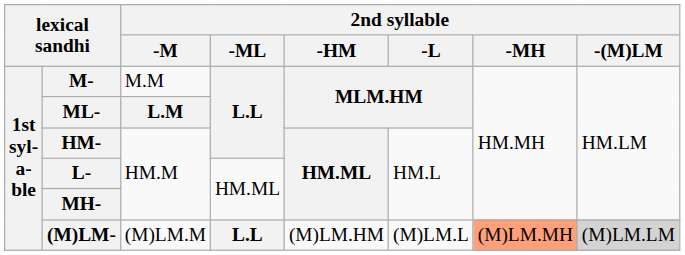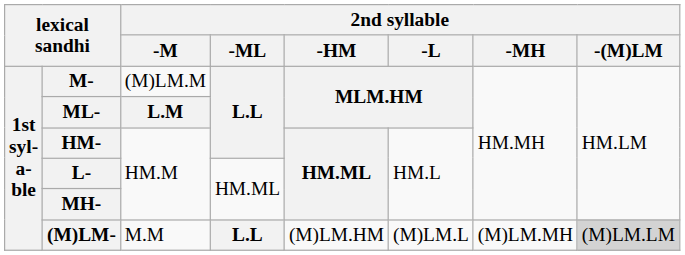 <table class="wikitable">
 <tr>
 <th colspan="2" rowspan="2">lexical<br>sandhi</th>
 <th colspan="6">2nd syllable</th>
 </tr>
 <tr>
 <th>-M</th>
 <th>-ML</th>
 <th>-HM</th>
 <th>-L</th>
 <th>-MH</th>
 <th>-(M)LM</th>
 </tr>
 <tr>
 <th rowspan="6">1st<br>syl-<br>a-<br>ble</th>
 <th>M-</th>
-<td>M.M</td>
+<td>(M)LM.M</td>
 <th rowspan="3">L.L</th>
 <th colspan="2" rowspan="2">MLM.HM</th>
 <td rowspan="5">HM.MH</td>
 <td rowspan="5">HM.LM</td>
 </tr>
 <tr>
 <th>ML-</th>
 <th>L.M</th>
 </tr>
 <tr>
 <th>HM-</th>
 <td rowspan="3">HM.M</td>
 <th rowspan="3">HM.ML</th>
 <td rowspan="3">HM.L</td>
 </tr>
 <tr>
 <th>L-</th>
 <td rowspan="2">HM.ML</td>
 </tr>
 <tr>
 <th>MH-</th>
 </tr>
 <tr>
 <th>(M)LM-</th>
-<td>(M)LM.M</td>
+<td>M.M</td>
 <th>L.L</th>
 <td>(M)LM.HM</td>
 <td>(M)LM.L</td>
-<td style="background: lightsalmon;">(M)LM.MH</td>
+<td>(M)LM.MH</td>
 <td style="background: lightgrey;">(M)LM.LM</td>
 </tr>
 </table>
